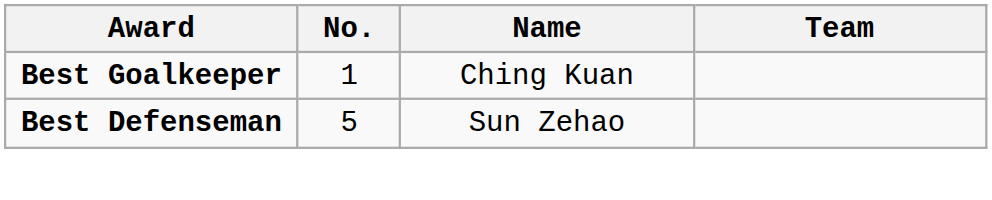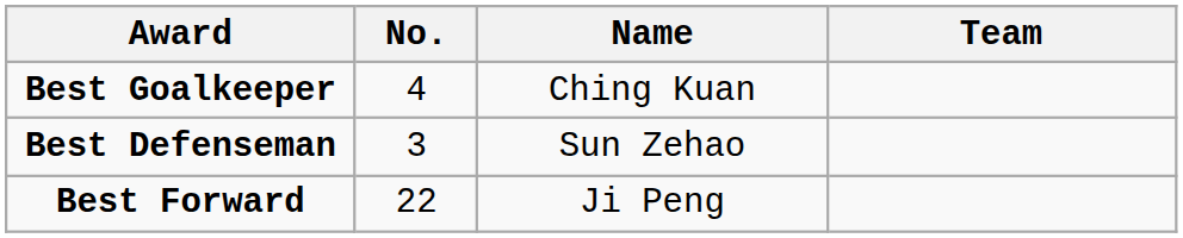 <table class="wikitable" style="text-align:center;">
 <tr>
 <th width=125>Award</th>
 <th width=40>No.</th>
 <th width=125>Name</th>
 <th width=125>Team</th>
 </tr>
 <tr>
 <td><strong>Best Goalkeeper</strong></td>
-<td>1</td>
+<td>4</td>
 <td>Ching Kuan</td>
 <td style="text-align:left;"></td>
 </tr>
 <tr>
 <td><strong>Best Defenseman</strong></td>
-<td>5</td>
+<td>3</td>
 <td>Sun Zehao</td>
 <td style="text-align:left;"></td>
 </tr>
+<tr>
+<td><strong>Best Forward</strong></td>
+<td>22</td>
+<td>Ji Peng</td>
+<td style="text-align:left;"></td>
+</tr>
 </table>
